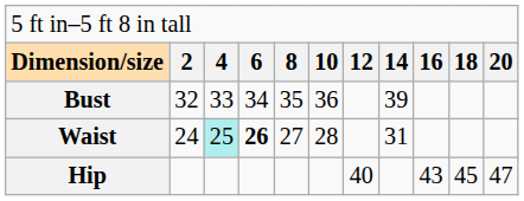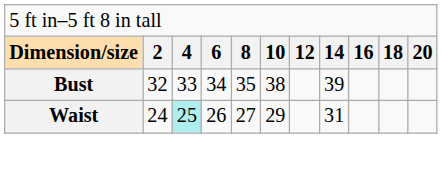 <table class="wikitable">
 <tr>
 <td colspan="11">5 ft  in–5 ft 8 in tall</td>
 </tr>
 <tr>
 <th style="background:#ffdead;">Dimension/size</th>
 <th>2</th>
 <th>4</th>
 <th>6</th>
 <th>8</th>
 <th>10</th>
 <th>12</th>
 <th>14</th>
 <th>16</th>
 <th>18</th>
 <th>20</th>
 </tr>
 <tr>
 <th>Bust</th>
 <td>32</td>
 <td>33</td>
 <td>34</td>
 <td>35</td>
-<td>36</td>
+<td>38</td>
 <td></td>
 <td>39</td>
 <td></td>
 <td></td>
 <td></td>
 </tr>
 <tr>
 <th>Waist</th>
 <td>24</td>
 <td style="background: paleturquoise;">25</td>
-<td><strong>26</strong></td>
+<td>26</td>
 <td>27</td>
-<td>28</td>
+<td>29</td>
 <td></td>
 <td>31</td>
 <td></td>
 <td></td>
 <td></td>
 </tr>
-<tr>
-<th>Hip</th>
-<td></td>
-<td></td>
-<td></td>
-<td></td>
-<td></td>
-<td>40</td>
-<td></td>
-<td>43</td>
-<td>45</td>
-<td>47</td>
-</tr>
 </table>
